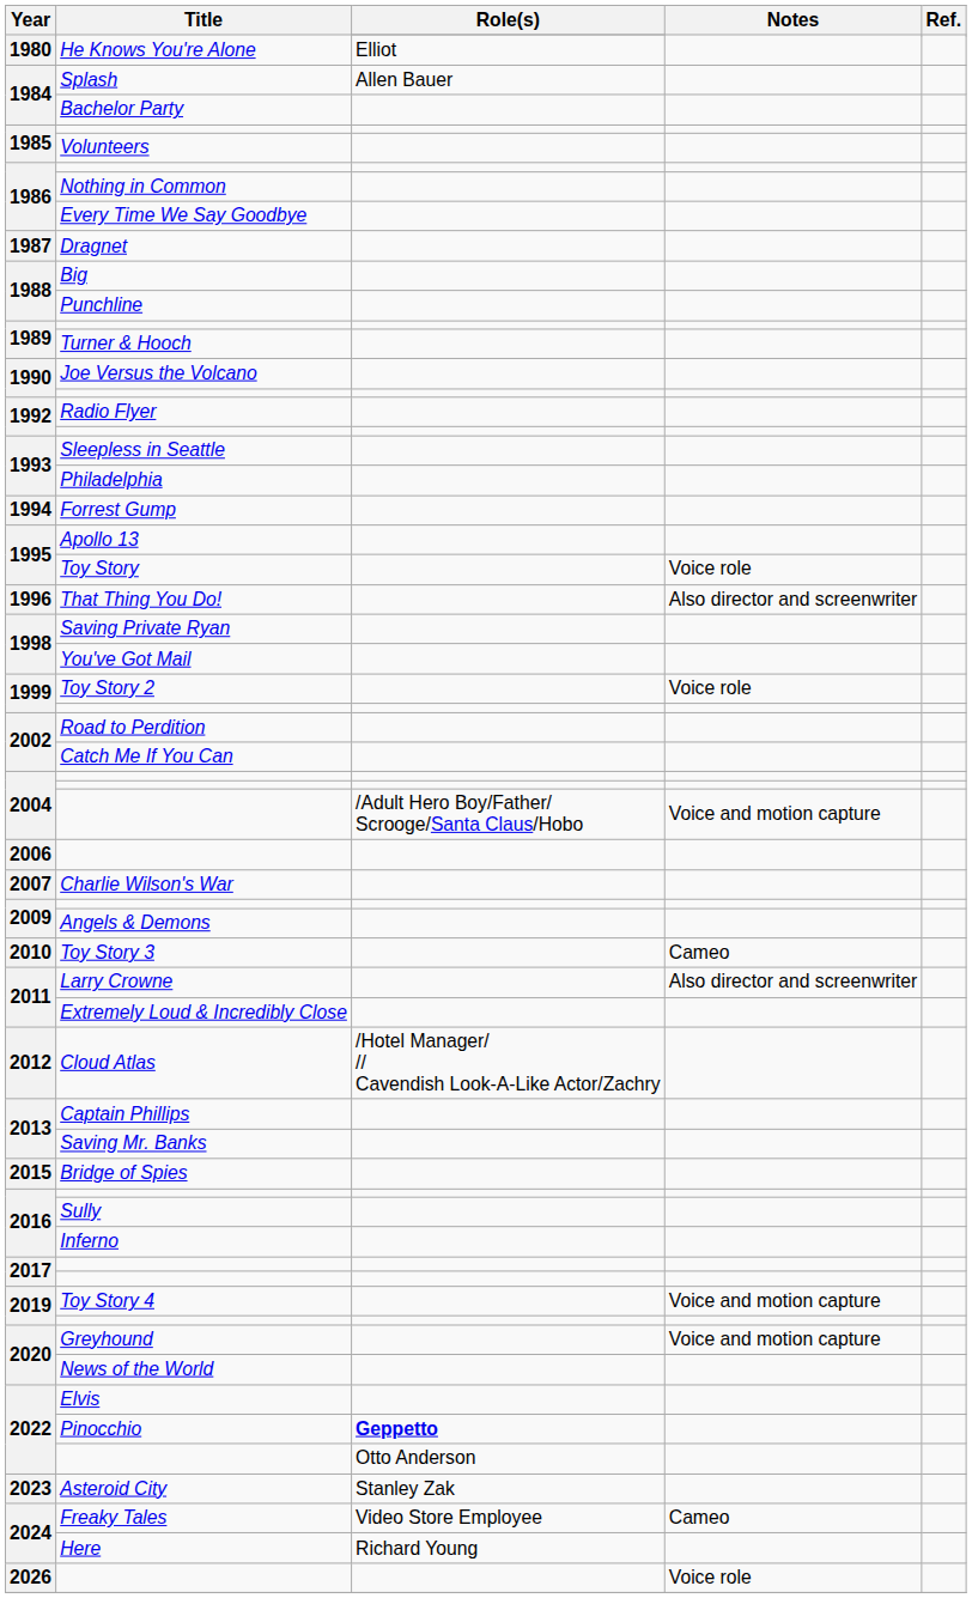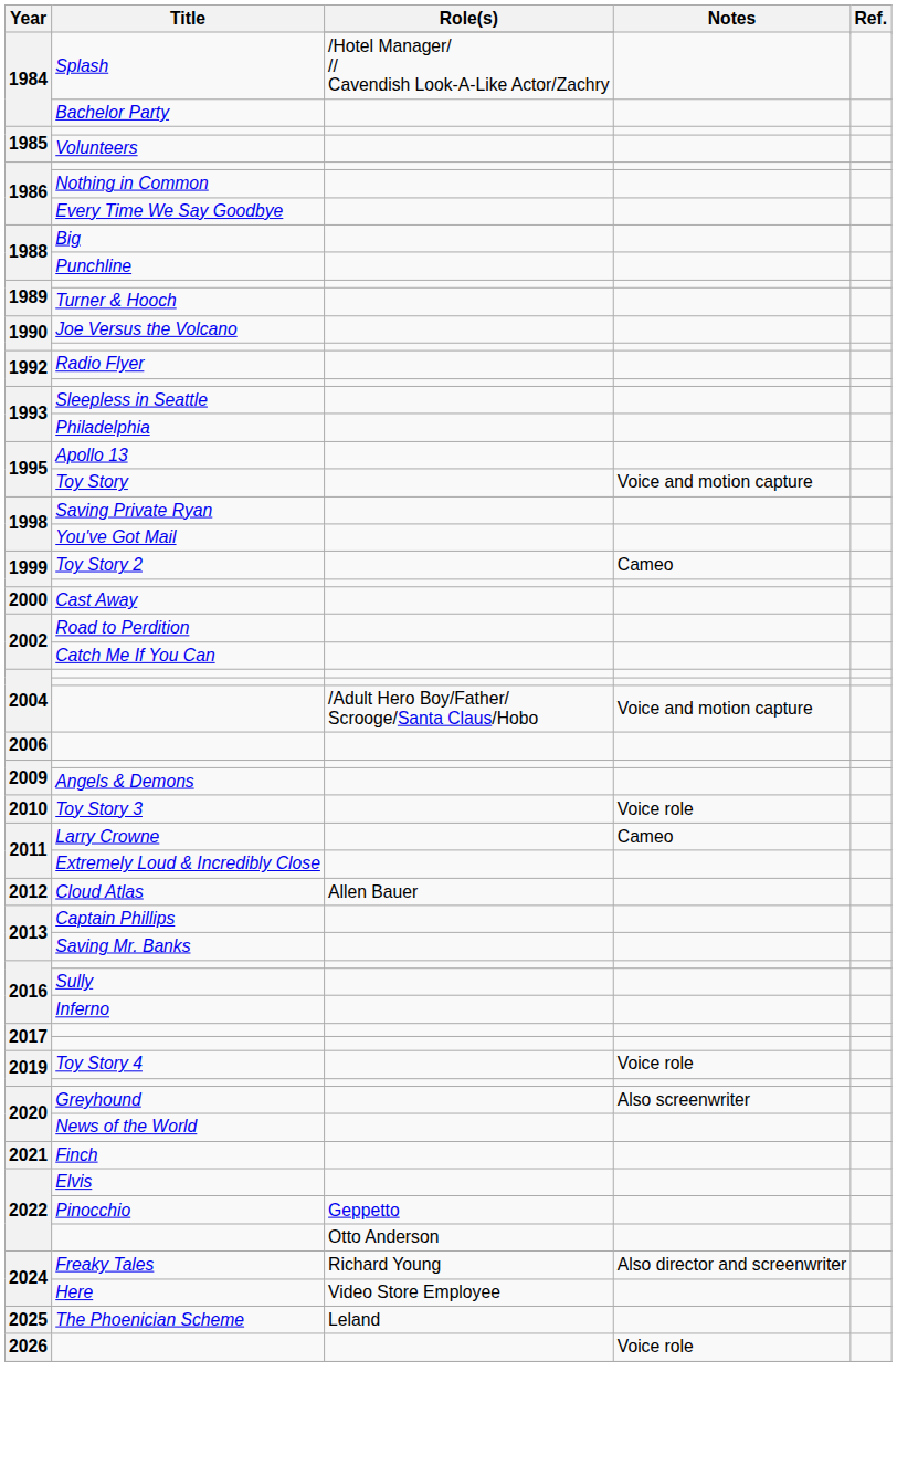 <table class="wikitable sortable plainrowheaders">
 <tr>
 <th rowspan="2" scope="col">Year</th>
 <th rowspan="2" scope="col">Title</th>
 <th scope="col">Role(s)</th>
 <th rowspan="2" scope="col" class="unsortable">Notes</th>
 <th rowspan="2" scope="col" class="unsortable">Ref.</th>
 </tr>
 <tr>
 </tr>
 <tr>
-<th scope="row">1980</th>
-<td><em><a href='#'>He Knows You're Alone</a></em></td>
-<td>Elliot</td>
-<td></td>
-<td style="text-align:center;"></td>
-</tr>
-<tr>
 <th rowspan="2" scope="row">1984</th>
 <td><em><a href='#'>Splash</a></em></td>
-<td>Allen Bauer</td>
+<td>/Hotel Manager/<br>//<br>Cavendish Look-A-Like Actor/Zachry</td>
 <td></td>
 <td style="text-align:center;"></td>
 </tr>
 <tr>
 <td><em><a href='#'>Bachelor Party</a></em></td>
 <td></td>
 <td></td>
 <td style="text-align:center;"></td>
 </tr>
 <tr>
 <th scope="row" rowspan=2>1985</th>
 <td><em></em></td>
 <td></td>
 <td></td>
 <td style="text-align:center;"></td>
 </tr>
 <tr>
 <td><em><a href='#'>Volunteers</a></em></td>
 <td></td>
 <td></td>
 <td style="text-align:center;"></td>
 </tr>
 <tr>
 <th scope="row" rowspan=3>1986</th>
 <td><em></em></td>
 <td></td>
 <td></td>
 <td style="text-align:center;"></td>
 </tr>
 <tr>
 <td><em><a href='#'>Nothing in Common</a></em></td>
 <td></td>
 <td></td>
 <td style="text-align:center;"></td>
 </tr>
 <tr>
 <td><em><a href='#'>Every Time We Say Goodbye</a></em></td>
-<td></td>
-<td></td>
-<td style="text-align:center;"></td>
-</tr>
-<tr>
-<th scope="row">1987</th>
-<td><em><a href='#'>Dragnet</a></em></td>
 <td></td>
 <td></td>
 <td style="text-align:center;"></td>
 </tr>
 <tr>
 <th scope="row" rowspan=2>1988</th>
 <td><em><a href='#'>Big</a></em></td>
 <td></td>
 <td></td>
 <td style="text-align:center;"></td>
 </tr>
 <tr>
 <td><em><a href='#'>Punchline</a></em></td>
 <td></td>
 <td></td>
 <td style="text-align:center;"></td>
 </tr>
 <tr>
 <th scope="row" rowspan=2>1989</th>
 <td><em></em></td>
 <td></td>
 <td></td>
 <td style="text-align:center;"></td>
 </tr>
 <tr>
 <td><em><a href='#'>Turner & Hooch</a></em></td>
 <td></td>
 <td></td>
 <td style="text-align:center;"></td>
 </tr>
 <tr>
 <th scope="row" rowspan=2>1990</th>
 <td><em><a href='#'>Joe Versus the Volcano</a></em></td>
 <td></td>
 <td></td>
 <td style="text-align:center;"></td>
 </tr>
 <tr>
 <td><em></em></td>
 <td></td>
 <td></td>
 <td style="text-align:center;"></td>
 </tr>
 <tr>
 <th scope="row" rowspan=2>1992</th>
 <td><em><a href='#'>Radio Flyer</a></em></td>
 <td></td>
 <td></td>
 <td style="text-align:center;"></td>
 </tr>
 <tr>
 <td><em></em></td>
 <td></td>
 <td></td>
 <td style="text-align:center;"></td>
 </tr>
 <tr>
 <th scope="row" rowspan=2>1993</th>
 <td><em><a href='#'>Sleepless in Seattle</a></em></td>
 <td></td>
 <td></td>
 <td style="text-align:center;"></td>
 </tr>
 <tr>
 <td><em><a href='#'>Philadelphia</a></em></td>
 <td></td>
 <td></td>
 <td style="text-align:center;"></td>
 </tr>
 <tr>
-<th scope="row">1994</th>
-<td><em><a href='#'>Forrest Gump</a></em></td>
-<td></td>
-<td></td>
-<td style="text-align:center;"></td>
-</tr>
-<tr>
 <th scope="row" rowspan=2>1995</th>
 <td><em><a href='#'>Apollo 13</a></em></td>
 <td></td>
 <td></td>
 <td style="text-align:center;"></td>
 </tr>
 <tr>
 <td><em><a href='#'>Toy Story</a></em></td>
 <td></td>
-<td>Voice role</td>
-<td style="text-align:center;"></td>
-</tr>
-<tr>
-<th scope="row">1996</th>
-<td><em><a href='#'>That Thing You Do!</a></em></td>
-<td></td>
-<td>Also director and screenwriter</td>
+<td>Voice and motion capture</td>
 <td style="text-align:center;"></td>
 </tr>
 <tr>
 <th scope="row" rowspan=2>1998</th>
 <td><em><a href='#'>Saving Private Ryan</a></em></td>
 <td></td>
 <td></td>
 <td style="text-align:center;"></td>
 </tr>
 <tr>
 <td><em><a href='#'>You've Got Mail</a></em></td>
 <td></td>
 <td></td>
 <td style="text-align:center;"></td>
 </tr>
 <tr>
 <th scope="row" rowspan=2>1999</th>
 <td><em><a href='#'>Toy Story 2</a></em></td>
 <td></td>
-<td>Voice role</td>
+<td>Cameo</td>
 <td style="text-align:center;"></td>
 </tr>
 <tr>
 <td><em></em></td>
+<td></td>
+<td></td>
+<td style="text-align:center;"></td>
+</tr>
+<tr>
+<th scope="row">2000</th>
+<td><em><a href='#'>Cast Away</a></em></td>
 <td></td>
 <td></td>
 <td style="text-align:center;"></td>
 </tr>
 <tr>
 <th scope="row" rowspan=2>2002</th>
 <td><em><a href='#'>Road to Perdition</a></em></td>
 <td></td>
 <td></td>
 <td style="text-align:center;"></td>
 </tr>
 <tr>
 <td><em><a href='#'>Catch Me If You Can</a></em></td>
 <td></td>
 <td></td>
 <td style="text-align:center;"></td>
 </tr>
 <tr>
 <th scope="row" rowspan=3>2004</th>
 <td><em></em></td>
 <td></td>
 <td></td>
 <td style="text-align:center;"></td>
 </tr>
 <tr>
 <td><em></em></td>
 <td></td>
 <td></td>
 <td style="text-align:center;"></td>
 </tr>
 <tr>
 <td><em></em></td>
 <td>/Adult Hero Boy/Father/<br>Scrooge/<a href='#'>Santa Claus</a>/Hobo</td>
 <td>Voice and motion capture</td>
 <td style="text-align:center;"></td>
 </tr>
 <tr>
 <th scope="row">2006</th>
 <td><em></em></td>
 <td></td>
 <td></td>
 <td style="text-align:center;"></td>
 </tr>
 <tr>
-<th scope="row">2007</th>
-<td><em><a href='#'>Charlie Wilson's War</a></em></td>
-<td></td>
-<td></td>
-<td style="text-align:center;"></td>
-</tr>
-<tr>
 <th scope="row" rowspan=2>2009</th>
 <td><em></em></td>
 <td></td>
 <td></td>
 <td style="text-align:center;"></td>
 </tr>
 <tr>
 <td><em><a href='#'>Angels & Demons</a></em></td>
 <td></td>
 <td></td>
 <td style="text-align:center;"></td>
 </tr>
 <tr>
 <th scope="row">2010</th>
 <td><em><a href='#'>Toy Story 3</a></em></td>
 <td></td>
-<td>Cameo</td>
+<td>Voice role</td>
 <td style="text-align:center;"></td>
 </tr>
 <tr>
 <th scope="row" rowspan=2>2011</th>
 <td><em><a href='#'>Larry Crowne</a></em></td>
 <td></td>
-<td>Also director and screenwriter</td>
+<td>Cameo</td>
 <td style="text-align:center;"></td>
 </tr>
 <tr>
 <td><em><a href='#'>Extremely Loud & Incredibly Close</a></em></td>
 <td></td>
 <td></td>
 <td style="text-align:center;"></td>
 </tr>
 <tr>
 <th scope="row" rowspan=1>2012</th>
 <td><em><a href='#'>Cloud Atlas</a></em></td>
-<td>/Hotel Manager/<br>//<br>Cavendish Look-A-Like Actor/Zachry</td>
+<td>Allen Bauer</td>
 <td></td>
 <td style="text-align:center;"></td>
 </tr>
 <tr>
 <th scope="row" rowspan=2>2013</th>
 <td><em><a href='#'>Captain Phillips</a></em></td>
 <td></td>
 <td></td>
 <td style="text-align:center;"></td>
 </tr>
 <tr>
 <td><em><a href='#'>Saving Mr. Banks</a></em></td>
-<td></td>
-<td></td>
-<td style="text-align:center;"></td>
-</tr>
-<tr>
-<th scope="row">2015</th>
-<td><em><a href='#'>Bridge of Spies</a></em></td>
 <td></td>
 <td></td>
 <td style="text-align:center;"></td>
 </tr>
 <tr>
 <th scope="row" rowspan=3>2016</th>
 <td><em></em></td>
 <td></td>
 <td></td>
 <td style="text-align:center;"></td>
 </tr>
 <tr>
 <td><em><a href='#'>Sully</a></em></td>
 <td></td>
 <td></td>
 <td style="text-align:center;"></td>
 </tr>
 <tr>
 <td><em><a href='#'>Inferno</a></em></td>
 <td></td>
 <td></td>
 <td style="text-align:center;"></td>
 </tr>
 <tr>
 <th scope="row" rowspan=2>2017</th>
 <td><em></em></td>
 <td></td>
 <td></td>
 <td style="text-align:center;"></td>
 </tr>
 <tr>
 <td></td>
 <td></td>
 <td></td>
 <td style="text-align:center;"></td>
 </tr>
 <tr>
 <th scope="row" rowspan=2>2019</th>
 <td><em><a href='#'>Toy Story 4</a></em></td>
 <td></td>
-<td>Voice and motion capture</td>
+<td>Voice role</td>
 <td style="text-align:center;"></td>
 </tr>
 <tr>
 <td><em></em></td>
 <td></td>
 <td></td>
 <td style="text-align:center;"></td>
 </tr>
 <tr>
 <th scope="row" rowspan=2>2020</th>
 <td><em><a href='#'>Greyhound</a></em></td>
 <td></td>
-<td>Voice and motion capture</td>
+<td>Also screenwriter</td>
 <td style="text-align:center;"></td>
 </tr>
 <tr>
 <td><em><a href='#'>News of the World</a></em></td>
+<td></td>
+<td></td>
+<td style="text-align:center;"></td>
+</tr>
+<tr>
+<th scope="row">2021</th>
+<td><em><a href='#'>Finch</a></em></td>
 <td></td>
 <td></td>
 <td style="text-align:center;"></td>
 </tr>
 <tr>
 <th rowspan="3" scope="row">2022</th>
 <td><em><a href='#'>Elvis</a></em></td>
 <td></td>
 <td></td>
 <td style="text-align:center;"></td>
 </tr>
 <tr>
 <td><em><a href='#'>Pinocchio</a></em></td>
-<td><strong><a href='#'>Geppetto</a></strong></td>
+<td><a href='#'>Geppetto</a></td>
 <td></td>
 <td style="text-align:center;"></td>
 </tr>
 <tr>
 <td><em></em></td>
 <td>Otto Anderson</td>
 <td></td>
 <td style="text-align:center;"></td>
 </tr>
 <tr>
-<th scope="row">2023</th>
-<td><em><a href='#'>Asteroid City</a></em></td>
-<td>Stanley Zak</td>
+<th rowspan="2" scope="row">2024</th>
+<td><em><a href='#'>Freaky Tales</a></em></td>
+<td>Richard Young</td>
+<td>Also director and screenwriter</td>
+<td style="text-align:center;"></td>
+</tr>
+<tr>
+<td><em><a href='#'>Here</a></em></td>
+<td>Video Store Employee</td>
 <td></td>
 <td style="text-align:center;"></td>
 </tr>
 <tr>
-<th rowspan="2" scope="row">2024</th>
-<td><em><a href='#'>Freaky Tales</a></em></td>
-<td>Video Store Employee</td>
-<td>Cameo</td>
-<td style="text-align:center;"></td>
-</tr>
-<tr>
-<td><em><a href='#'>Here</a></em></td>
-<td>Richard Young</td>
+<th scope="row">2025</th>
+<td><em><a href='#'>The Phoenician Scheme</a></em></td>
+<td>Leland</td>
 <td></td>
 <td style="text-align:center;"></td>
 </tr>
 <tr>
 <th scope="row">2026</th>
 <td></td>
 <td></td>
 <td>Voice role</td>
 <td style="text-align:center;"></td>
 </tr>
 <tr>
 </tr>
 </table>
